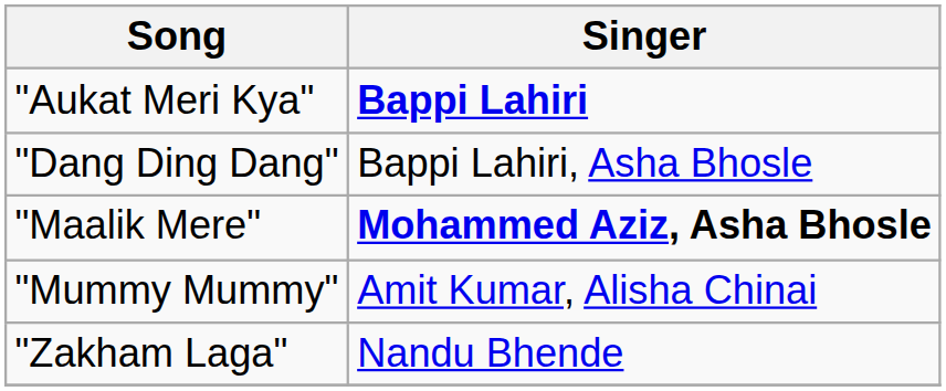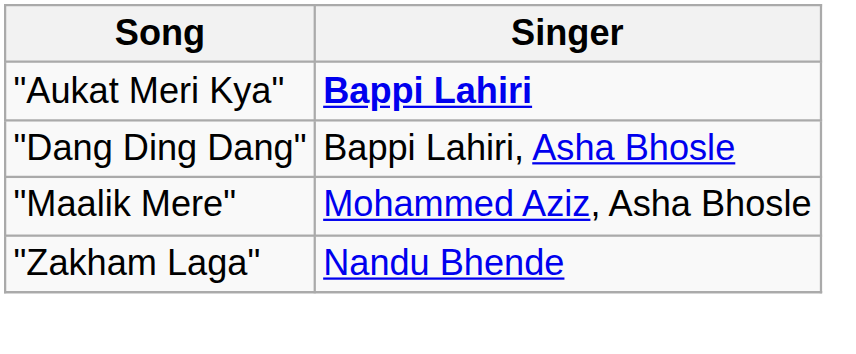 <table class="wikitable">
 <tr>
 <th>Song</th>
 <th>Singer</th>
 </tr>
 <tr>
 <td>"Aukat Meri Kya"</td>
 <td><strong><a href='#'>Bappi Lahiri</a></strong></td>
 </tr>
 <tr>
 <td>"Dang Ding Dang"</td>
 <td>Bappi Lahiri, <a href='#'>Asha Bhosle</a></td>
 </tr>
 <tr>
 <td>"Maalik Mere"</td>
-<td><strong><a href='#'>Mohammed Aziz</a>, Asha Bhosle</strong></td>
-</tr>
-<tr>
-<td>"Mummy Mummy"</td>
-<td><a href='#'>Amit Kumar</a>, <a href='#'>Alisha Chinai</a></td>
+<td><a href='#'>Mohammed Aziz</a>, Asha Bhosle</td>
 </tr>
 <tr>
 <td>"Zakham Laga"</td>
 <td><a href='#'>Nandu Bhende</a></td>
 </tr>
 <tr>
 </tr>
 </table>
